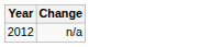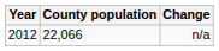 <table class="wikitable">
 <tr>
 <th>Year</th>
+<th>County population</th>
 <th>Change</th>
 </tr>
 <tr>
 <td>2012</td>
+<td>22,066</td>
 <td align="right">n/a</td>
 </tr>
 </table>
